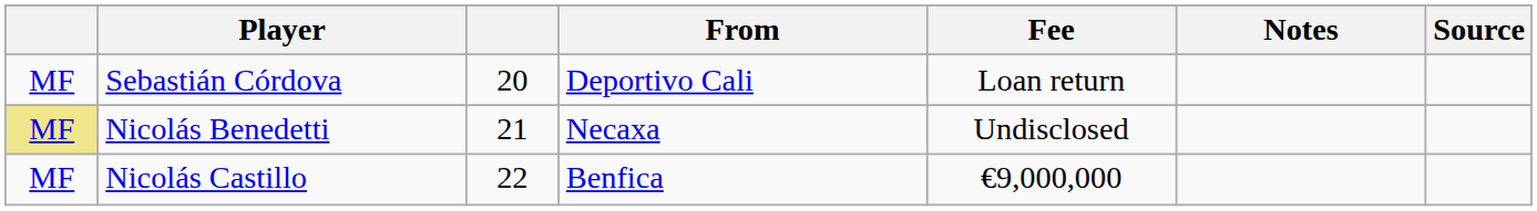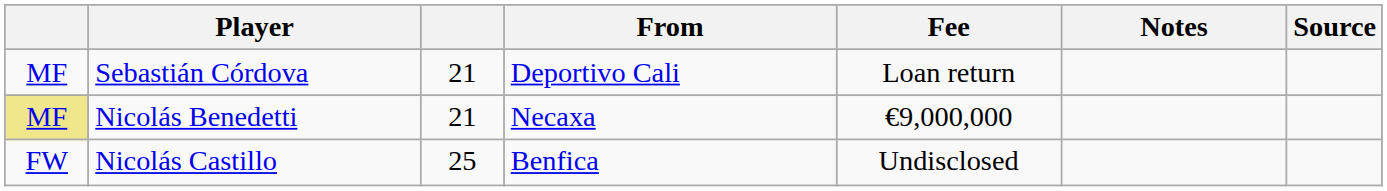 <table class="wikitable sortable">
 <tr>
 <th style="width:40px;"></th>
 <th style="width:180px;">Player</th>
 <th style="width:40px;"></th>
 <th style="width:180px;">From</th>
 <th class="unsortable" style="width:120px;">Fee</th>
 <th class="unsortable" style="width:120px;">Notes</th>
 <th style="width:20px;">Source</th>
 </tr>
 <tr>
 <td align="center"><a href='#'>MF</a></td>
 <td> <a href='#'>Sebastián Córdova</a></td>
-<td align="center">20</td>
+<td align="center">21</td>
 <td> <a href='#'>Deportivo Cali</a></td>
 <td align="center">Loan return</td>
 <td align="center"></td>
 <td align="center"></td>
 </tr>
 <tr>
 <td align="center" style="background: khaki;"><a href='#'>MF</a></td>
 <td> <a href='#'>Nicolás Benedetti</a></td>
 <td align="center">21</td>
 <td> <a href='#'>Necaxa</a></td>
+<td align="center">€9,000,000</td>
+<td align="center"></td>
+<td align="center"></td>
+</tr>
+<tr>
+<td align="center"><a href='#'>FW</a></td>
+<td> <a href='#'>Nicolás Castillo</a></td>
+<td align="center">25</td>
+<td> <a href='#'>Benfica</a></td>
 <td align="center">Undisclosed</td>
 <td align="center"></td>
 <td align="center"></td>
 </tr>
-<tr>
-<td align="center"><a href='#'>MF</a></td>
-<td> <a href='#'>Nicolás Castillo</a></td>
-<td align="center">22</td>
-<td> <a href='#'>Benfica</a></td>
-<td align="center">€9,000,000</td>
-<td align="center"></td>
-<td align="center"></td>
-</tr>
 </table>
